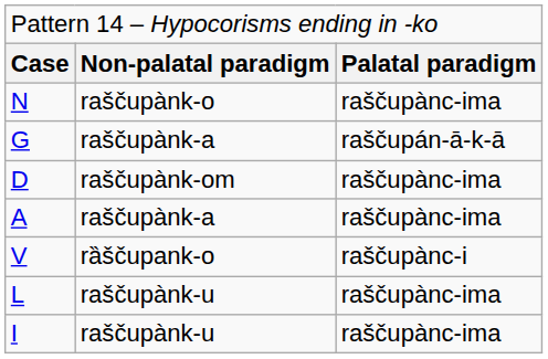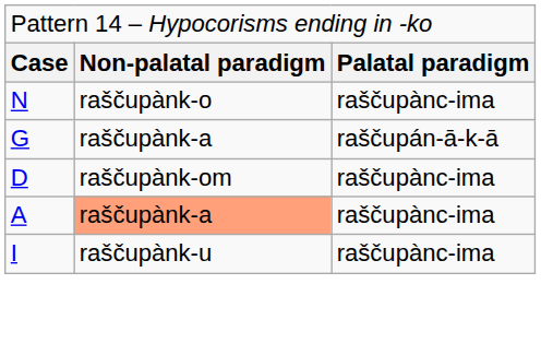 <table class="wikitable">
 <tr>
 <td colspan="3">Pattern 14 – <em>Hypocorisms ending in -ko</em></td>
 </tr>
 <tr>
 <th>Case</th>
 <th>Non-palatal paradigm</th>
 <th>Palatal paradigm</th>
 </tr>
 <tr>
 <td><a href='#'>N</a></td>
 <td>raščupànk-o</td>
 <td>raščupànc-ima</td>
 </tr>
 <tr>
 <td><a href='#'>G</a></td>
 <td>raščupànk-a</td>
 <td>raščupán-ā-k-ā</td>
 </tr>
 <tr>
 <td><a href='#'>D</a></td>
 <td>raščupànk-om</td>
 <td>raščupànc-ima</td>
 </tr>
 <tr>
 <td><a href='#'>A</a></td>
-<td>raščupànk-a</td>
-<td>raščupànc-ima</td>
-</tr>
-<tr>
-<td><a href='#'>V</a></td>
-<td>rȁščupank-o</td>
-<td>raščupànc-i</td>
-</tr>
-<tr>
-<td><a href='#'>L</a></td>
-<td>raščupànk-u</td>
+<td style="background: lightsalmon;">raščupànk-a</td>
 <td>raščupànc-ima</td>
 </tr>
 <tr>
 <td><a href='#'>I</a></td>
 <td>raščupànk-u</td>
 <td>raščupànc-ima</td>
 </tr>
 </table>
